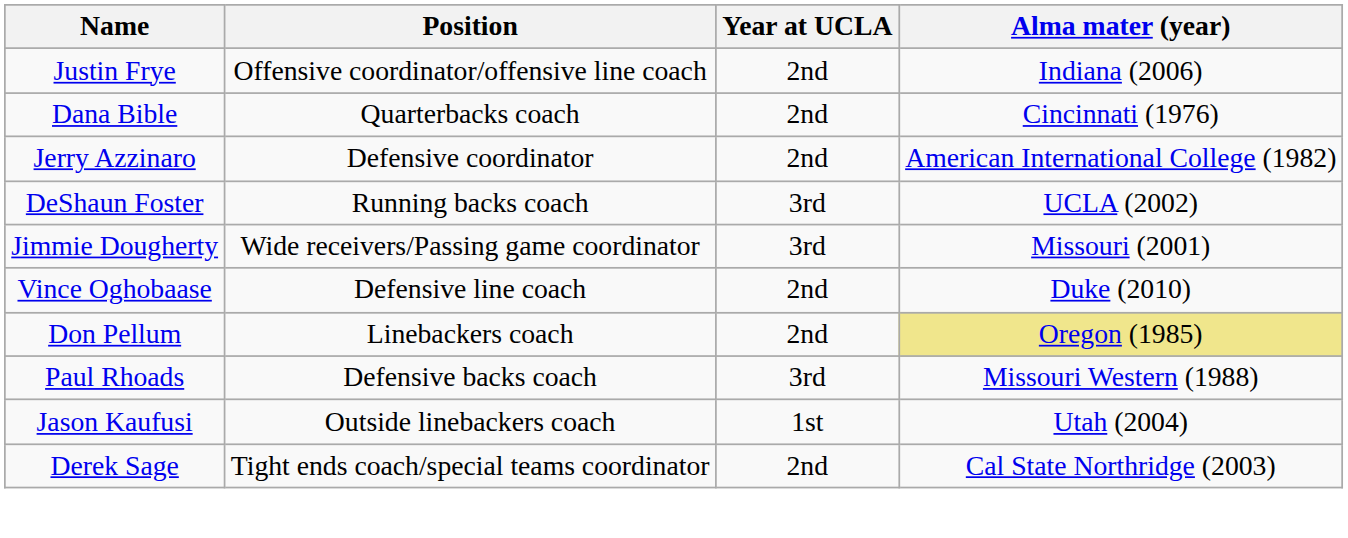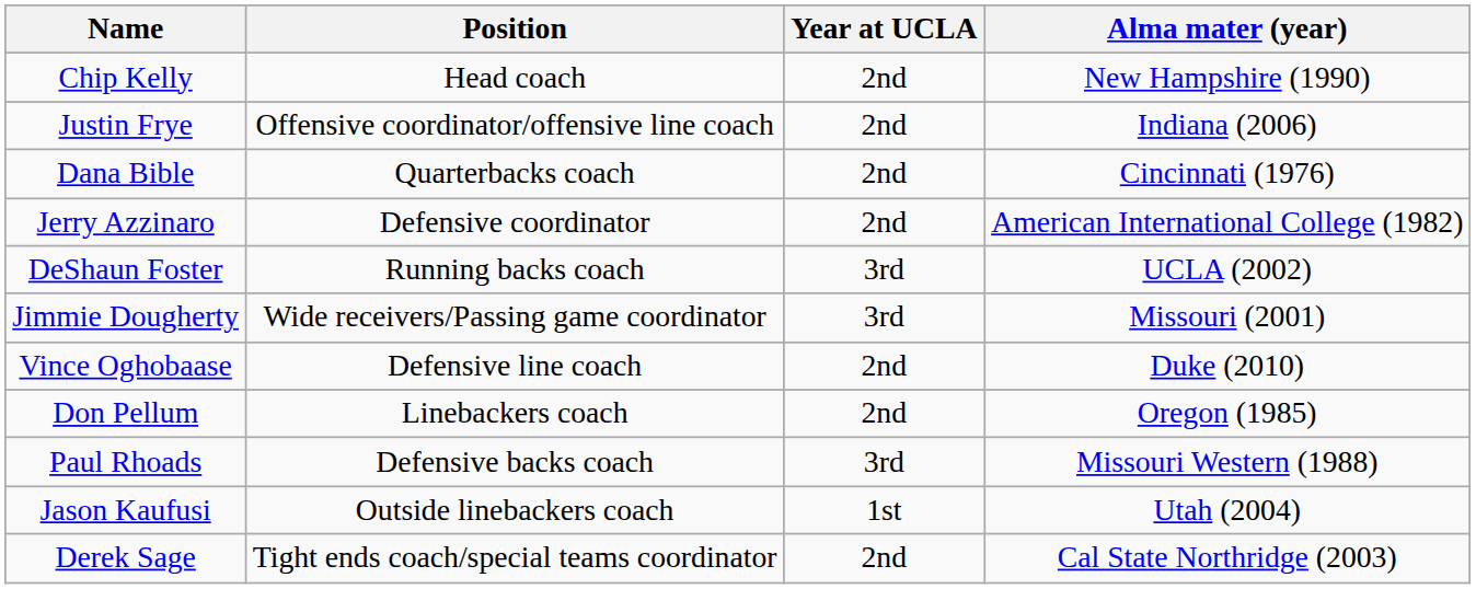 <table class="wikitable" style="text-align:center;">
 <tr>
 <th>Name</th>
 <th>Position</th>
 <th>Year at UCLA</th>
 <th><a href='#'>Alma mater</a> (year)</th>
+</tr>
+<tr>
+<td><a href='#'>Chip Kelly</a></td>
+<td>Head coach</td>
+<td>2nd</td>
+<td><a href='#'>New Hampshire</a> (1990)</td>
 </tr>
 <tr>
 <td><a href='#'>Justin Frye</a></td>
 <td>Offensive coordinator/offensive line coach</td>
 <td>2nd</td>
 <td><a href='#'>Indiana</a> (2006)</td>
 </tr>
 <tr>
 <td><a href='#'>Dana Bible</a></td>
 <td>Quarterbacks coach</td>
 <td>2nd</td>
 <td><a href='#'>Cincinnati</a> (1976)</td>
 </tr>
 <tr>
 <td><a href='#'>Jerry Azzinaro</a></td>
 <td>Defensive coordinator</td>
 <td>2nd</td>
 <td><a href='#'>American International College</a> (1982)</td>
 </tr>
 <tr>
 <td><a href='#'>DeShaun Foster</a></td>
 <td>Running backs coach</td>
 <td>3rd</td>
 <td><a href='#'>UCLA</a> (2002)</td>
 </tr>
 <tr>
 <td><a href='#'>Jimmie Dougherty</a></td>
 <td>Wide receivers/Passing game coordinator</td>
 <td>3rd</td>
 <td><a href='#'>Missouri</a> (2001)</td>
 </tr>
 <tr>
 <td><a href='#'>Vince Oghobaase</a></td>
 <td>Defensive line coach</td>
 <td>2nd</td>
 <td><a href='#'>Duke</a> (2010)</td>
 </tr>
 <tr>
 <td><a href='#'>Don Pellum</a></td>
 <td>Linebackers coach</td>
 <td>2nd</td>
-<td style="background: khaki;"><a href='#'>Oregon</a> (1985)</td>
+<td><a href='#'>Oregon</a> (1985)</td>
 </tr>
 <tr>
 <td><a href='#'>Paul Rhoads</a></td>
 <td>Defensive backs coach</td>
 <td>3rd</td>
 <td><a href='#'>Missouri Western</a> (1988)</td>
 </tr>
 <tr>
 <td><a href='#'>Jason Kaufusi</a></td>
 <td>Outside linebackers coach</td>
 <td>1st</td>
 <td><a href='#'>Utah</a> (2004)</td>
 </tr>
 <tr>
 <td><a href='#'>Derek Sage</a></td>
 <td>Tight ends coach/special teams coordinator</td>
 <td>2nd</td>
 <td><a href='#'>Cal State Northridge</a> (2003)</td>
 </tr>
 </table>
